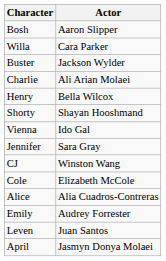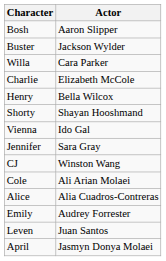 <table class="wikitable">
 <tr>
 <th>Character</th>
 <th>Actor</th>
 </tr>
 <tr>
 <td>Bosh</td>
 <td>Aaron Slipper</td>
 </tr>
 <tr>
+<td>Buster</td>
+<td>Jackson Wylder</td>
+</tr>
+<tr>
 <td>Willa</td>
 <td>Cara Parker</td>
 </tr>
 <tr>
-<td>Buster</td>
-<td>Jackson Wylder</td>
-</tr>
-<tr>
 <td>Charlie</td>
-<td>Ali Arian Molaei</td>
+<td>Elizabeth McCole</td>
 </tr>
 <tr>
 <td>Henry</td>
 <td>Bella Wilcox</td>
 </tr>
 <tr>
 <td>Shorty</td>
 <td>Shayan Hooshmand</td>
 </tr>
 <tr>
 <td>Vienna</td>
 <td>Ido Gal</td>
 </tr>
 <tr>
 <td>Jennifer</td>
 <td>Sara Gray</td>
 </tr>
 <tr>
 <td>CJ</td>
 <td>Winston Wang</td>
 </tr>
 <tr>
 <td>Cole</td>
-<td>Elizabeth McCole</td>
+<td>Ali Arian Molaei</td>
 </tr>
 <tr>
 <td>Alice</td>
 <td>Alia Cuadros-Contreras</td>
 </tr>
 <tr>
 <td>Emily</td>
 <td>Audrey Forrester</td>
 </tr>
 <tr>
 <td>Leven</td>
 <td>Juan Santos</td>
 </tr>
 <tr>
 <td>April</td>
 <td>Jasmyn Donya Molaei</td>
 </tr>
 </table>
